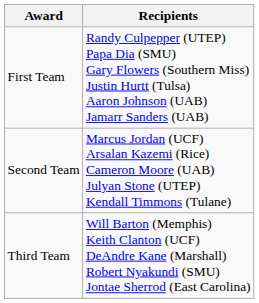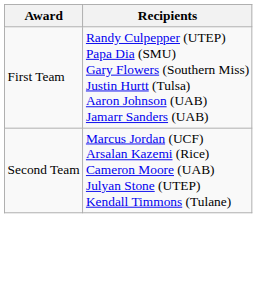 <table class="wikitable" style="white-space:nowrap; font-size:90%;">
 <tr>
 <th>Award</th>
 <th>Recipients</th>
 </tr>
 <tr>
 <td>First Team</td>
 <td><a href='#'>Randy Culpepper</a> (UTEP)<br><a href='#'>Papa Dia</a> (SMU)<br><a href='#'>Gary Flowers</a> (Southern Miss)<br><a href='#'>Justin Hurtt</a> (Tulsa)<br><a href='#'>Aaron Johnson</a> (UAB)<br><a href='#'>Jamarr Sanders</a> (UAB)</td>
 </tr>
 <tr>
 <td>Second Team</td>
 <td><a href='#'>Marcus Jordan</a> (UCF)<br><a href='#'>Arsalan Kazemi</a> (Rice)<br><a href='#'>Cameron Moore</a> (UAB)<br><a href='#'>Julyan Stone</a> (UTEP)<br><a href='#'>Kendall Timmons</a> (Tulane)</td>
 </tr>
-<tr>
-<td>Third Team</td>
-<td><a href='#'>Will Barton</a> (Memphis)<br><a href='#'>Keith Clanton</a> (UCF)<br><a href='#'>DeAndre Kane</a> (Marshall)<br><a href='#'>Robert Nyakundi</a> (SMU)<br><a href='#'>Jontae Sherrod</a> (East Carolina)</td>
-</tr>
 </table>
